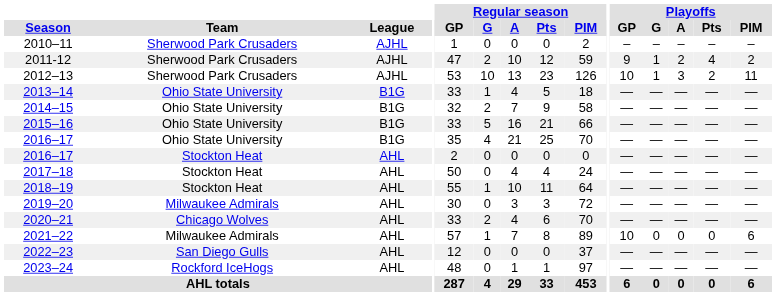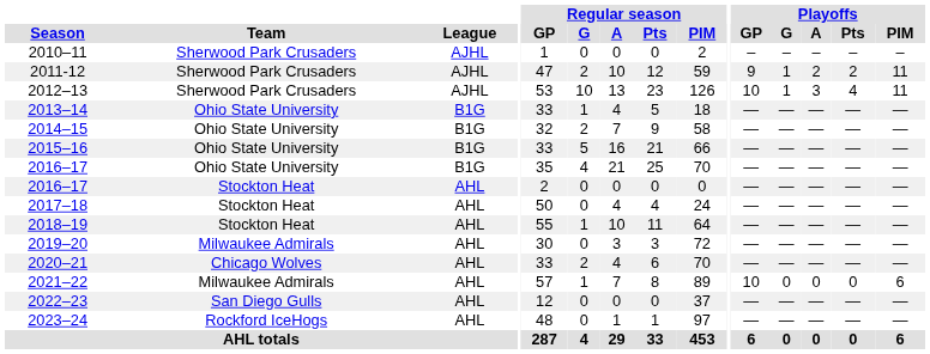 <table border="0" cellpadding="1" cellspacing="0" style="text-align:center; width:60em">
 <tr bgcolor="#e0e0e0">
 <th colspan="3" bgcolor="#ffffff"></th>
 <th rowspan="99" bgcolor="#ffffff"></th>
 <th colspan="5"><a href='#'>Regular season</a></th>
 <th rowspan="99" bgcolor="#ffffff"></th>
 <th colspan="5"><a href='#'>Playoffs</a></th>
 </tr>
 <tr bgcolor="#e0e0e0">
 <th><a href='#'>Season</a></th>
 <th>Team</th>
 <th>League</th>
 <th>GP</th>
 <th><a href='#'>G</a></th>
 <th><a href='#'>A</a></th>
 <th><a href='#'>Pts</a></th>
 <th><a href='#'>PIM</a></th>
 <th>GP</th>
 <th>G</th>
 <th>A</th>
 <th>Pts</th>
 <th>PIM</th>
 </tr>
 <tr>
 <td>2010–11</td>
 <td><a href='#'>Sherwood Park Crusaders</a></td>
 <td><a href='#'>AJHL</a></td>
 <td>1</td>
 <td>0</td>
 <td>0</td>
 <td>0</td>
 <td>2</td>
 <td>–</td>
 <td>–</td>
 <td>–</td>
 <td>–</td>
 <td>–</td>
 </tr>
 <tr bgcolor="#f0f0f0">
 <td>2011-12</td>
 <td>Sherwood Park Crusaders</td>
 <td>AJHL</td>
 <td>47</td>
 <td>2</td>
 <td>10</td>
 <td>12</td>
 <td>59</td>
 <td>9</td>
 <td>1</td>
 <td>2</td>
-<td>4</td>
 <td>2</td>
+<td>11</td>
 </tr>
 <tr>
 <td>2012–13</td>
 <td>Sherwood Park Crusaders</td>
 <td>AJHL</td>
 <td>53</td>
 <td>10</td>
 <td>13</td>
 <td>23</td>
 <td>126</td>
 <td>10</td>
 <td>1</td>
 <td>3</td>
-<td>2</td>
+<td>4</td>
 <td>11</td>
 </tr>
 <tr bgcolor="#f0f0f0">
 <td><a href='#'>2013–14</a></td>
 <td><a href='#'>Ohio State University</a></td>
 <td><a href='#'>B1G</a></td>
 <td>33</td>
 <td>1</td>
 <td>4</td>
 <td>5</td>
 <td>18</td>
 <td>—</td>
 <td>—</td>
 <td>—</td>
 <td>—</td>
 <td>—</td>
 </tr>
 <tr>
 <td><a href='#'>2014–15</a></td>
 <td>Ohio State University</td>
 <td>B1G</td>
 <td>32</td>
 <td>2</td>
 <td>7</td>
 <td>9</td>
 <td>58</td>
 <td>—</td>
 <td>—</td>
 <td>—</td>
 <td>—</td>
 <td>—</td>
 </tr>
 <tr bgcolor="#f0f0f0">
 <td><a href='#'>2015–16</a></td>
 <td>Ohio State University</td>
 <td>B1G</td>
 <td>33</td>
 <td>5</td>
 <td>16</td>
 <td>21</td>
 <td>66</td>
 <td>—</td>
 <td>—</td>
 <td>—</td>
 <td>—</td>
 <td>—</td>
 </tr>
 <tr>
 <td><a href='#'>2016–17</a></td>
 <td>Ohio State University</td>
 <td>B1G</td>
 <td>35</td>
 <td>4</td>
 <td>21</td>
 <td>25</td>
 <td>70</td>
 <td>—</td>
 <td>—</td>
 <td>—</td>
 <td>—</td>
 <td>—</td>
 </tr>
 <tr bgcolor="#f0f0f0">
 <td><a href='#'>2016–17</a></td>
 <td><a href='#'>Stockton Heat</a></td>
 <td><a href='#'>AHL</a></td>
 <td>2</td>
 <td>0</td>
 <td>0</td>
 <td>0</td>
 <td>0</td>
 <td>—</td>
 <td>—</td>
 <td>—</td>
 <td>—</td>
 <td>—</td>
 </tr>
 <tr>
 <td><a href='#'>2017–18</a></td>
 <td>Stockton Heat</td>
 <td>AHL</td>
 <td>50</td>
 <td>0</td>
 <td>4</td>
 <td>4</td>
 <td>24</td>
 <td>—</td>
 <td>—</td>
 <td>—</td>
 <td>—</td>
 <td>—</td>
 </tr>
 <tr bgcolor="#f0f0f0">
 <td><a href='#'>2018–19</a></td>
 <td>Stockton Heat</td>
 <td>AHL</td>
 <td>55</td>
 <td>1</td>
 <td>10</td>
 <td>11</td>
 <td>64</td>
 <td>—</td>
 <td>—</td>
 <td>—</td>
 <td>—</td>
 <td>—</td>
 </tr>
 <tr>
 <td><a href='#'>2019–20</a></td>
 <td><a href='#'>Milwaukee Admirals</a></td>
 <td>AHL</td>
 <td>30</td>
 <td>0</td>
 <td>3</td>
 <td>3</td>
 <td>72</td>
 <td>—</td>
 <td>—</td>
 <td>—</td>
 <td>—</td>
 <td>—</td>
 </tr>
 <tr bgcolor="#f0f0f0">
 <td><a href='#'>2020–21</a></td>
 <td><a href='#'>Chicago Wolves</a></td>
 <td>AHL</td>
 <td>33</td>
 <td>2</td>
 <td>4</td>
 <td>6</td>
 <td>70</td>
 <td>—</td>
 <td>—</td>
 <td>—</td>
 <td>—</td>
 <td>—</td>
 </tr>
 <tr>
 <td><a href='#'>2021–22</a></td>
 <td>Milwaukee Admirals</td>
 <td>AHL</td>
 <td>57</td>
 <td>1</td>
 <td>7</td>
 <td>8</td>
 <td>89</td>
 <td>10</td>
 <td>0</td>
 <td>0</td>
 <td>0</td>
 <td>6</td>
 </tr>
 <tr bgcolor="#f0f0f0">
 <td><a href='#'>2022–23</a></td>
 <td><a href='#'>San Diego Gulls</a></td>
 <td>AHL</td>
 <td>12</td>
 <td>0</td>
 <td>0</td>
 <td>0</td>
 <td>37</td>
 <td>—</td>
 <td>—</td>
 <td>—</td>
 <td>—</td>
 <td>—</td>
 </tr>
 <tr>
 <td><a href='#'>2023–24</a></td>
 <td><a href='#'>Rockford IceHogs</a></td>
 <td>AHL</td>
 <td>48</td>
 <td>0</td>
 <td>1</td>
 <td>1</td>
 <td>97</td>
 <td>—</td>
 <td>—</td>
 <td>—</td>
 <td>—</td>
 <td>—</td>
 </tr>
 <tr bgcolor="#e0e0e0">
 <th colspan="3">AHL totals</th>
 <th>287</th>
 <th>4</th>
 <th>29</th>
 <th>33</th>
 <th>453</th>
 <th>6</th>
 <th>0</th>
 <th>0</th>
 <th>0</th>
 <th>6</th>
 </tr>
 </table>
